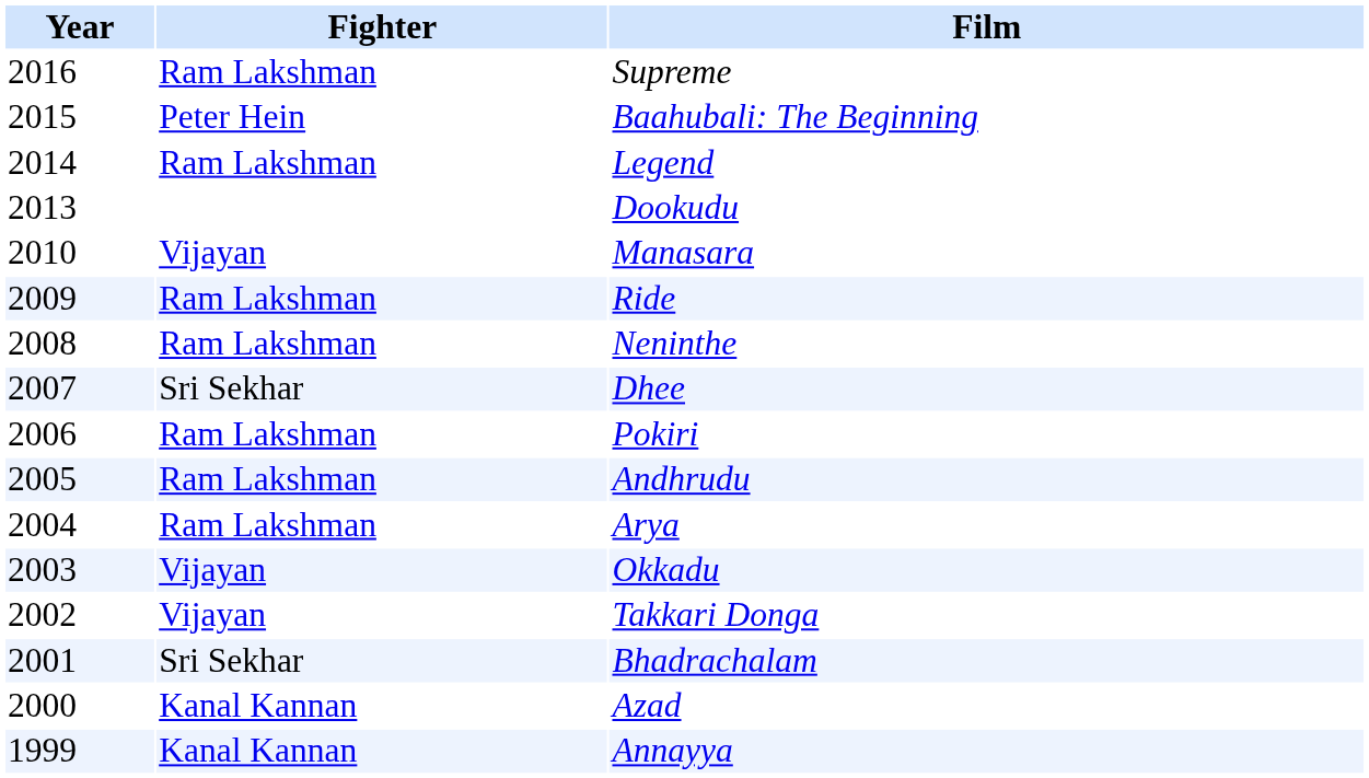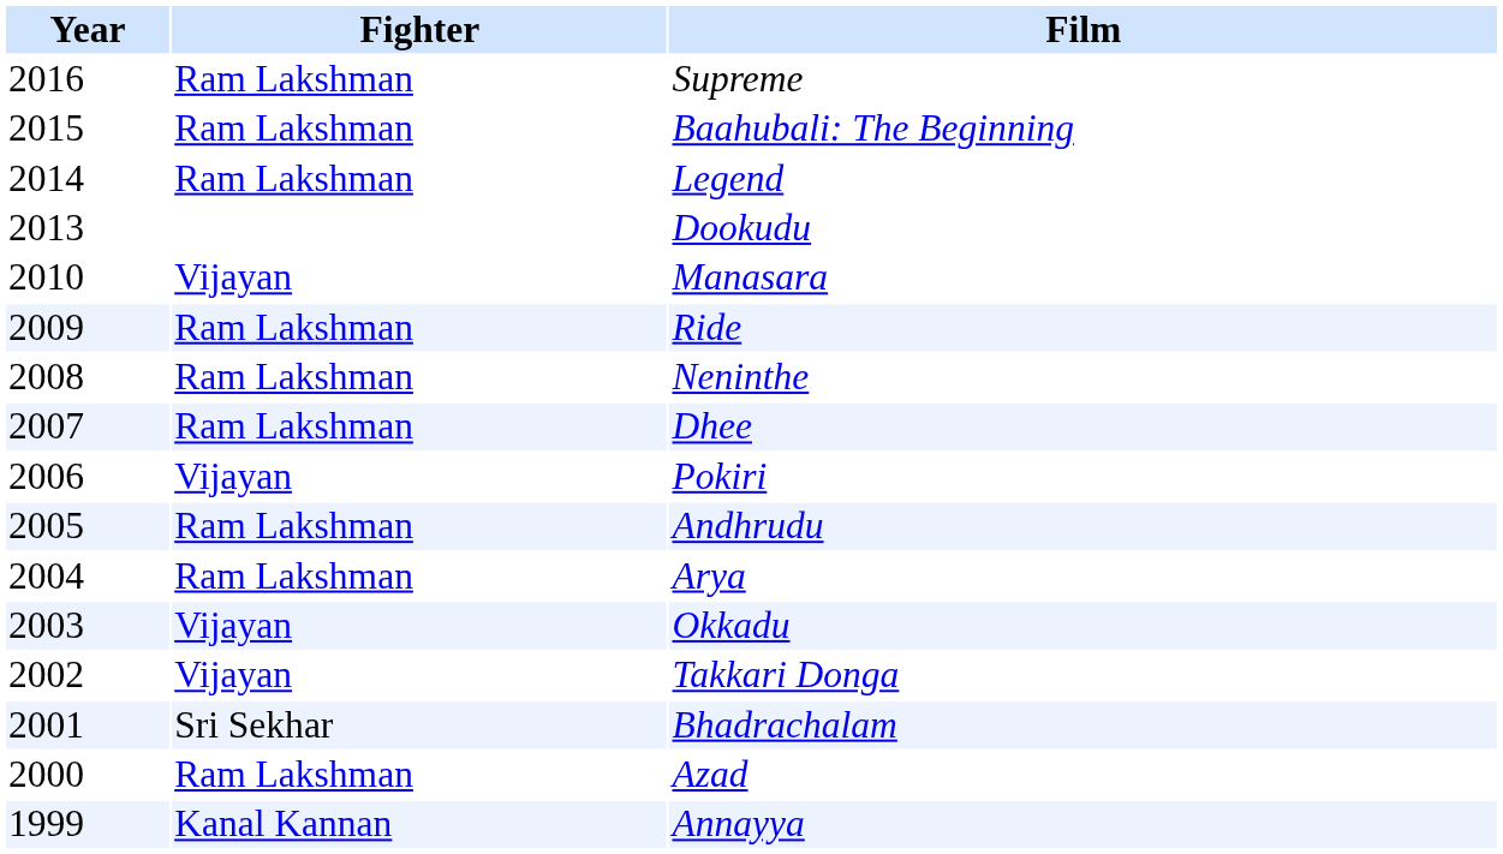 <table cellspacing="1" cellpadding="1" border="0" width="50%">
 <tr bgcolor="#d1e4fd">
 <th>Year</th>
 <th>Fighter</th>
 <th>Film</th>
 </tr>
 <tr>
 <td>2016</td>
 <td><a href='#'>Ram Lakshman</a></td>
 <td><em>Supreme</em></td>
 </tr>
 <tr>
 <td>2015</td>
-<td><a href='#'>Peter Hein</a></td>
+<td><a href='#'>Ram Lakshman</a></td>
 <td><em><a href='#'>Baahubali: The Beginning</a></em></td>
 </tr>
 <tr>
 <td>2014</td>
 <td><a href='#'>Ram Lakshman</a></td>
 <td><em><a href='#'>Legend</a></em></td>
 </tr>
 <tr>
 <td>2013</td>
 <td></td>
 <td><em><a href='#'>Dookudu</a></em></td>
 </tr>
 <tr>
 <td>2010</td>
 <td><a href='#'>Vijayan</a></td>
 <td><em><a href='#'>Manasara</a></em></td>
 </tr>
 <tr bgcolor=#edf3fe>
 <td>2009</td>
 <td><a href='#'>Ram Lakshman</a></td>
 <td><em><a href='#'>Ride</a></em></td>
 </tr>
 <tr>
 <td>2008</td>
 <td><a href='#'>Ram Lakshman</a></td>
 <td><em><a href='#'>Neninthe</a></em></td>
 </tr>
 <tr bgcolor=#edf3fe>
 <td>2007</td>
-<td>Sri Sekhar</td>
+<td><a href='#'>Ram Lakshman</a></td>
 <td><em><a href='#'>Dhee</a></em></td>
 </tr>
 <tr>
 <td>2006</td>
-<td><a href='#'>Ram Lakshman</a></td>
+<td><a href='#'>Vijayan</a></td>
 <td><em><a href='#'>Pokiri</a></em></td>
 </tr>
 <tr bgcolor=#edf3fe>
 <td>2005</td>
 <td><a href='#'>Ram Lakshman</a></td>
 <td><em><a href='#'>Andhrudu</a></em></td>
 </tr>
 <tr>
 <td>2004</td>
 <td><a href='#'>Ram Lakshman</a></td>
 <td><em><a href='#'>Arya</a></em></td>
 </tr>
 <tr bgcolor=#edf3fe>
 <td>2003</td>
 <td><a href='#'>Vijayan</a></td>
 <td><em><a href='#'>Okkadu</a></em></td>
 </tr>
 <tr>
 <td>2002</td>
 <td><a href='#'>Vijayan</a></td>
 <td><em><a href='#'>Takkari Donga</a></em></td>
 </tr>
 <tr bgcolor=#edf3fe>
 <td>2001</td>
 <td>Sri Sekhar</td>
 <td><em><a href='#'>Bhadrachalam</a></em></td>
 </tr>
 <tr>
 <td>2000</td>
-<td><a href='#'>Kanal Kannan</a></td>
+<td><a href='#'>Ram Lakshman</a></td>
 <td><em><a href='#'>Azad</a></em></td>
 </tr>
 <tr bgcolor=#edf3fe>
 <td>1999</td>
 <td><a href='#'>Kanal Kannan</a></td>
 <td><em><a href='#'>Annayya</a></em></td>
 </tr>
 <tr>
 </tr>
 </table>
